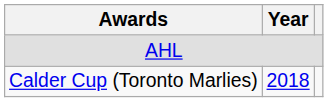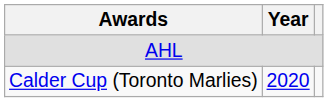 <table class="wikitable">
 <tr>
 <th>Awards</th>
 <th>Year</th>
 <th></th>
 </tr>
 <tr ALIGN="center" bgcolor="#e0e0e0">
 <td colspan="3"><a href='#'>AHL</a></td>
 </tr>
 <tr>
 <td><a href='#'>Calder Cup</a> (Toronto Marlies)</td>
-<td><a href='#'>2018</a></td>
+<td><a href='#'>2020</a></td>
 <td></td>
 </tr>
 </table>
